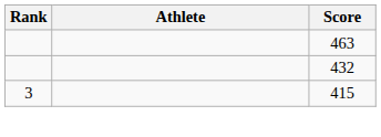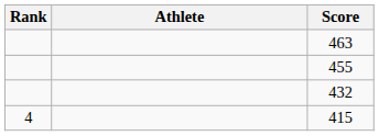 <table class=wikitable style="text-align:center">
 <tr>
 <th width=40>Rank</th>
 <th width=250>Athlete</th>
 <th width=60>Score</th>
 </tr>
 <tr>
 <td></td>
 <td align=left></td>
 <td>463</td>
 </tr>
 <tr>
 <td></td>
 <td align=left></td>
+<td>455</td>
+</tr>
+<tr>
+<td></td>
+<td align=left></td>
 <td>432</td>
 </tr>
 <tr>
-<td>3</td>
+<td>4</td>
 <td align=left></td>
 <td>415</td>
 </tr>
 </table>
